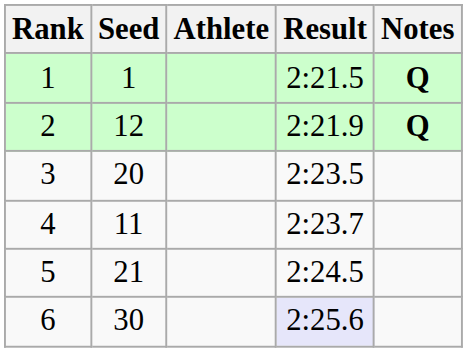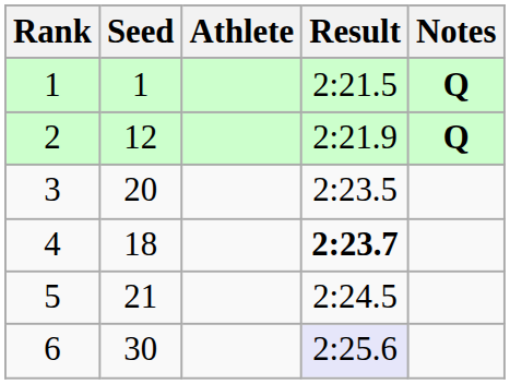 <table class="wikitable sortable" style="text-align:center">
 <tr>
 <th>Rank</th>
 <th>Seed</th>
 <th>Athlete</th>
 <th>Result</th>
 <th>Notes</th>
 </tr>
 <tr bgcolor="ccffcc">
 <td>1</td>
 <td>1</td>
 <td align="left"></td>
 <td>2:21.5</td>
 <td><strong>Q</strong></td>
 </tr>
 <tr bgcolor="ccffcc">
 <td>2</td>
 <td>12</td>
 <td align="left"></td>
 <td>2:21.9</td>
 <td><strong>Q</strong></td>
 </tr>
 <tr>
 <td>3</td>
 <td>20</td>
 <td align="left"></td>
 <td>2:23.5</td>
 <td></td>
 </tr>
 <tr>
 <td>4</td>
-<td>11</td>
+<td>18</td>
 <td align="left"></td>
-<td>2:23.7</td>
+<td><strong>2:23.7</strong></td>
 <td></td>
 </tr>
 <tr>
 <td>5</td>
 <td>21</td>
 <td align="left"></td>
 <td>2:24.5</td>
 <td></td>
 </tr>
 <tr>
 <td>6</td>
 <td>30</td>
 <td align="left"></td>
 <td style="background: lavender;">2:25.6</td>
 <td></td>
 </tr>
 </table>
